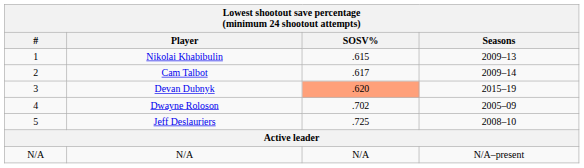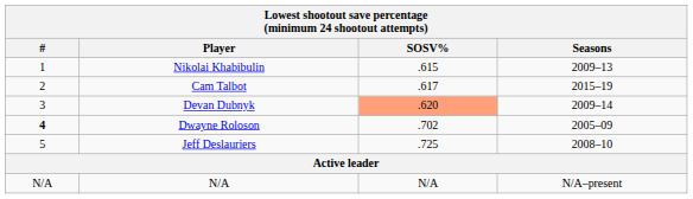 <table class="wikitable" style="text-align: center; font-size: 95%" width="70%">
 <tr>
 <th colspan="4">Lowest shootout save percentage<br>(minimum 24 shootout attempts)</th>
 </tr>
 <tr>
 <th>#</th>
 <th>Player</th>
 <th>SOSV%</th>
 <th>Seasons</th>
 </tr>
 <tr>
 <td>1</td>
 <td><a href='#'>Nikolai Khabibulin</a></td>
 <td>.615</td>
 <td>2009–13</td>
 </tr>
 <tr>
 <td>2</td>
 <td><a href='#'>Cam Talbot</a></td>
 <td>.617</td>
-<td>2009–14</td>
+<td>2015–19</td>
 </tr>
 <tr>
 <td>3</td>
 <td><a href='#'>Devan Dubnyk</a></td>
 <td style="background: lightsalmon;">.620</td>
-<td>2015–19</td>
+<td>2009–14</td>
 </tr>
 <tr>
-<td>4</td>
+<td><strong>4</strong></td>
 <td><a href='#'>Dwayne Roloson</a></td>
 <td>.702</td>
 <td>2005–09</td>
 </tr>
 <tr>
 <td>5</td>
 <td><a href='#'>Jeff Deslauriers</a></td>
 <td>.725</td>
 <td>2008–10</td>
 </tr>
 <tr>
 <th colspan="4">Active leader</th>
 </tr>
 <tr>
 <td>N/A</td>
 <td>N/A</td>
 <td>N/A</td>
 <td>N/A–present</td>
 </tr>
 </table>
